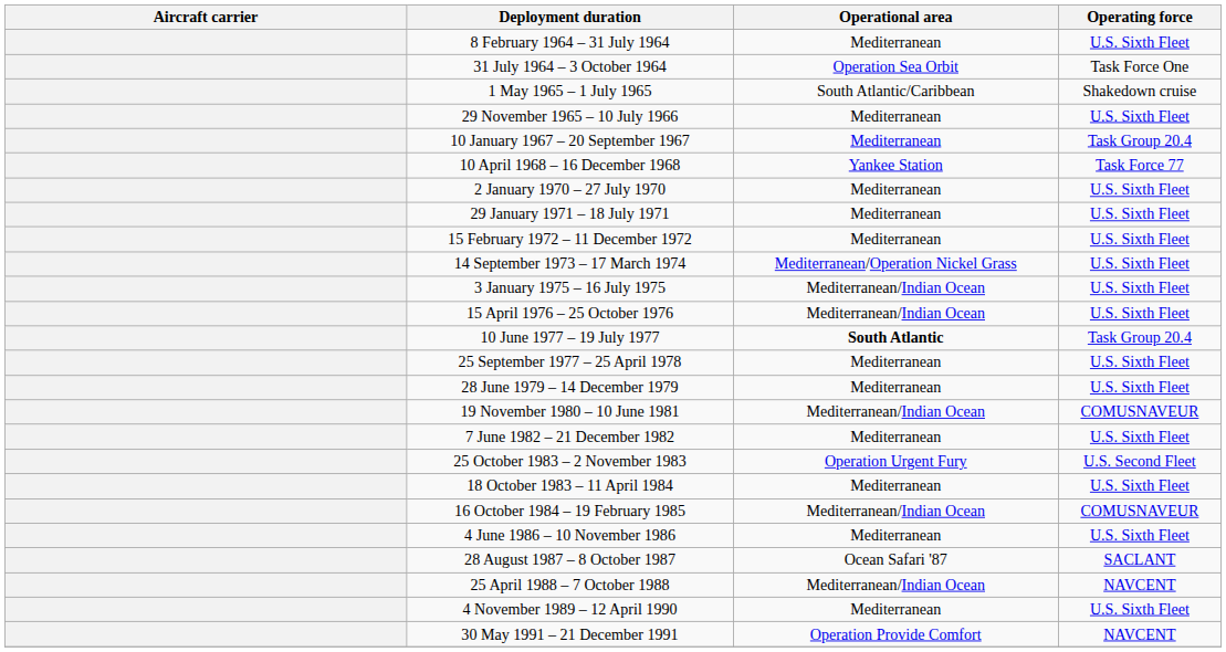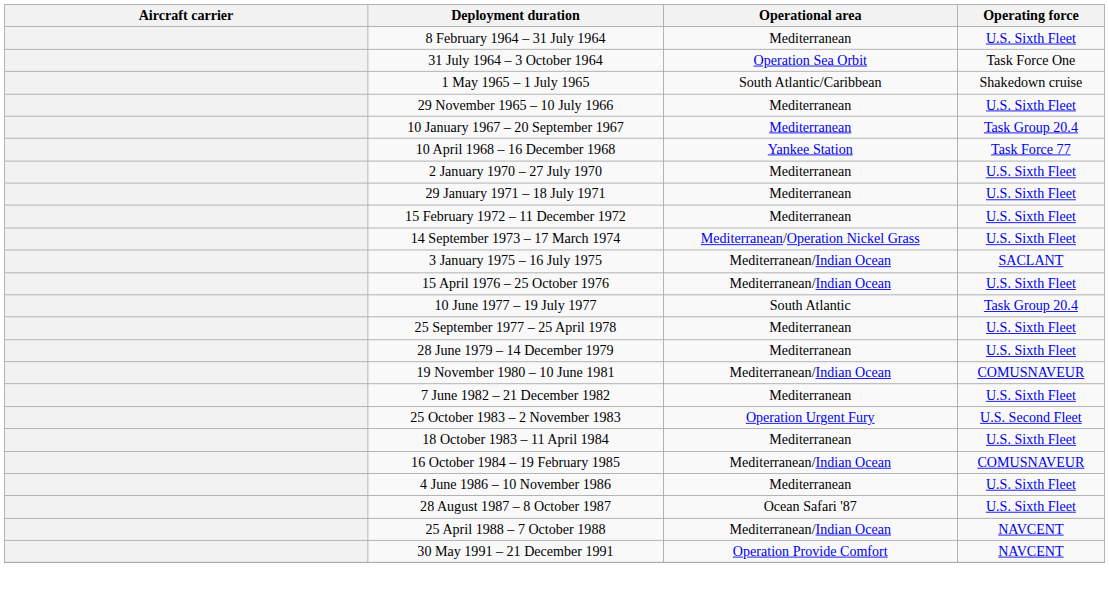 <table class="wikitable" style="text-align:center" width=99%>
 <tr>
 <th rowspan="1" width="33%">Aircraft carrier</th>
 <th colspan="1" align="center">Deployment duration</th>
 <th colspan="1" align="center">Operational area</th>
 <th colspan="1" align="center">Operating force</th>
 </tr>
 <tr>
 <th></th>
 <td>8 February 1964 – 31 July 1964</td>
 <td>Mediterranean</td>
 <td><a href='#'>U.S. Sixth Fleet</a></td>
 </tr>
 <tr>
 <th></th>
 <td>31 July 1964 – 3 October 1964</td>
 <td><a href='#'>Operation Sea Orbit</a></td>
 <td>Task Force One</td>
 </tr>
 <tr>
 <th></th>
 <td>1 May 1965 – 1 July 1965</td>
 <td>South Atlantic/Caribbean</td>
 <td>Shakedown cruise</td>
 </tr>
 <tr>
 <th></th>
 <td>29 November 1965 – 10 July 1966</td>
 <td>Mediterranean</td>
 <td><a href='#'>U.S. Sixth Fleet</a></td>
 </tr>
 <tr>
 <th></th>
 <td>10 January 1967 – 20 September 1967</td>
 <td><a href='#'>Mediterranean</a></td>
 <td><a href='#'>Task Group 20.4</a></td>
 </tr>
 <tr>
 <th></th>
 <td>10 April 1968 – 16 December 1968</td>
 <td><a href='#'>Yankee Station</a></td>
 <td><a href='#'>Task Force 77</a></td>
 </tr>
 <tr>
 <th></th>
 <td>2 January 1970 – 27 July 1970</td>
 <td>Mediterranean</td>
 <td><a href='#'>U.S. Sixth Fleet</a></td>
 </tr>
 <tr>
 <th></th>
 <td>29 January 1971 – 18 July 1971</td>
 <td>Mediterranean</td>
 <td><a href='#'>U.S. Sixth Fleet</a></td>
 </tr>
 <tr>
 <th></th>
 <td>15 February 1972 – 11 December 1972</td>
 <td>Mediterranean</td>
 <td><a href='#'>U.S. Sixth Fleet</a></td>
 </tr>
 <tr>
 <th></th>
 <td>14 September 1973 – 17 March 1974</td>
 <td><a href='#'>Mediterranean</a>/<a href='#'>Operation Nickel Grass</a></td>
 <td><a href='#'>U.S. Sixth Fleet</a></td>
 </tr>
 <tr>
 <th></th>
 <td>3 January 1975 – 16 July 1975</td>
 <td>Mediterranean/<a href='#'>Indian Ocean</a></td>
-<td><a href='#'>U.S. Sixth Fleet</a></td>
+<td><a href='#'>SACLANT</a></td>
 </tr>
 <tr>
 <th></th>
 <td>15 April 1976 – 25 October 1976</td>
 <td>Mediterranean/<a href='#'>Indian Ocean</a></td>
 <td><a href='#'>U.S. Sixth Fleet</a></td>
 </tr>
 <tr>
 <th></th>
 <td>10 June 1977 – 19 July 1977</td>
-<td><strong>South Atlantic</strong></td>
+<td>South Atlantic</td>
 <td><a href='#'>Task Group 20.4</a></td>
 </tr>
 <tr>
 <th></th>
 <td>25 September 1977 – 25 April 1978</td>
 <td>Mediterranean</td>
 <td><a href='#'>U.S. Sixth Fleet</a></td>
 </tr>
 <tr>
 <th></th>
 <td>28 June 1979 – 14 December 1979</td>
 <td>Mediterranean</td>
 <td><a href='#'>U.S. Sixth Fleet</a></td>
 </tr>
 <tr>
 <th></th>
 <td>19 November 1980 – 10 June 1981</td>
 <td>Mediterranean/<a href='#'>Indian Ocean</a></td>
 <td><a href='#'>COMUSNAVEUR</a></td>
 </tr>
 <tr>
 <th></th>
 <td>7 June 1982 – 21 December 1982</td>
 <td>Mediterranean</td>
 <td><a href='#'>U.S. Sixth Fleet</a></td>
 </tr>
 <tr>
 <th></th>
 <td>25 October 1983 – 2 November 1983</td>
 <td><a href='#'>Operation Urgent Fury</a></td>
 <td><a href='#'>U.S. Second Fleet</a></td>
 </tr>
 <tr>
 <th></th>
 <td>18 October 1983 – 11 April 1984</td>
 <td>Mediterranean</td>
 <td><a href='#'>U.S. Sixth Fleet</a></td>
 </tr>
 <tr>
 <th></th>
 <td>16 October 1984 – 19 February 1985</td>
 <td>Mediterranean/<a href='#'>Indian Ocean</a></td>
 <td><a href='#'>COMUSNAVEUR</a></td>
 </tr>
 <tr>
 <th></th>
 <td>4 June 1986 – 10 November 1986</td>
 <td>Mediterranean</td>
 <td><a href='#'>U.S. Sixth Fleet</a></td>
 </tr>
 <tr>
 <th></th>
 <td>28 August 1987 – 8 October 1987</td>
 <td>Ocean Safari '87</td>
-<td><a href='#'>SACLANT</a></td>
+<td><a href='#'>U.S. Sixth Fleet</a></td>
 </tr>
 <tr>
 <th></th>
 <td>25 April 1988 – 7 October 1988</td>
 <td>Mediterranean/<a href='#'>Indian Ocean</a></td>
 <td><a href='#'>NAVCENT</a></td>
-</tr>
-<tr>
-<th></th>
-<td>4 November 1989 – 12 April 1990</td>
-<td>Mediterranean</td>
-<td><a href='#'>U.S. Sixth Fleet</a></td>
 </tr>
 <tr>
 <th></th>
 <td>30 May 1991 – 21 December 1991</td>
 <td><a href='#'>Operation Provide Comfort</a></td>
 <td><a href='#'>NAVCENT</a></td>
 </tr>
 <tr>
 </tr>
 </table>
